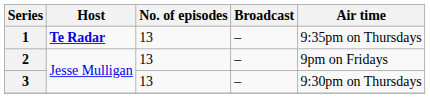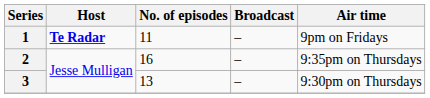 <table class="wikitable">
 <tr>
 <th>Series</th>
 <th>Host</th>
 <th>No. of episodes</th>
 <th>Broadcast</th>
 <th>Air time</th>
 </tr>
 <tr>
 <th>1</th>
 <td><strong><a href='#'>Te Radar</a></strong></td>
-<td>13</td>
+<td>11</td>
 <td> – </td>
-<td>9:35pm on Thursdays</td>
+<td>9pm on Fridays</td>
 </tr>
 <tr>
 <th>2</th>
 <td rowspan=2><a href='#'>Jesse Mulligan</a></td>
-<td>13</td>
+<td>16</td>
 <td> – </td>
-<td>9pm on Fridays</td>
+<td>9:35pm on Thursdays</td>
 </tr>
 <tr>
 <th>3</th>
 <td>13</td>
 <td> – </td>
 <td>9:30pm on Thursdays</td>
 </tr>
 <tr>
 </tr>
 </table>
